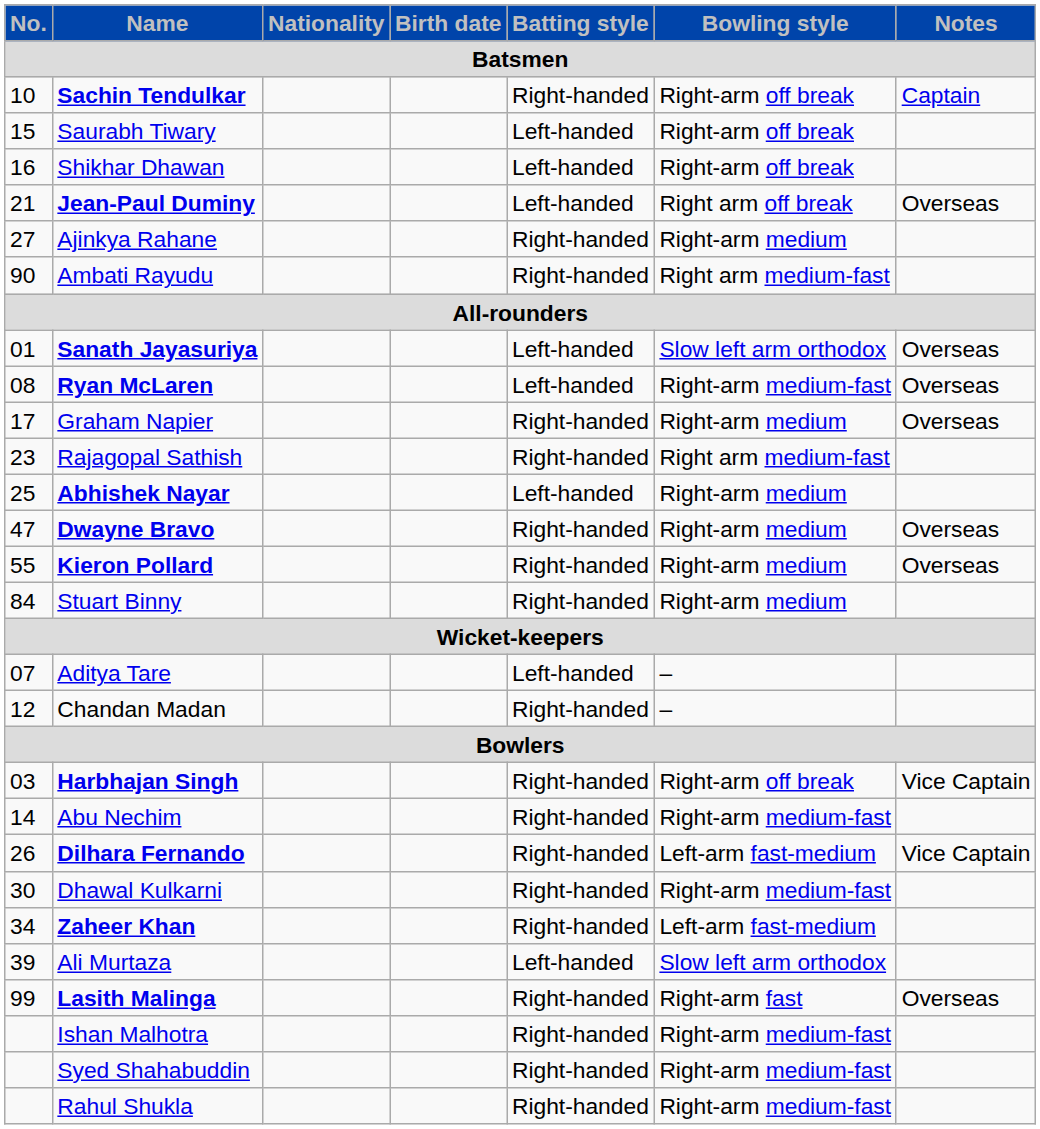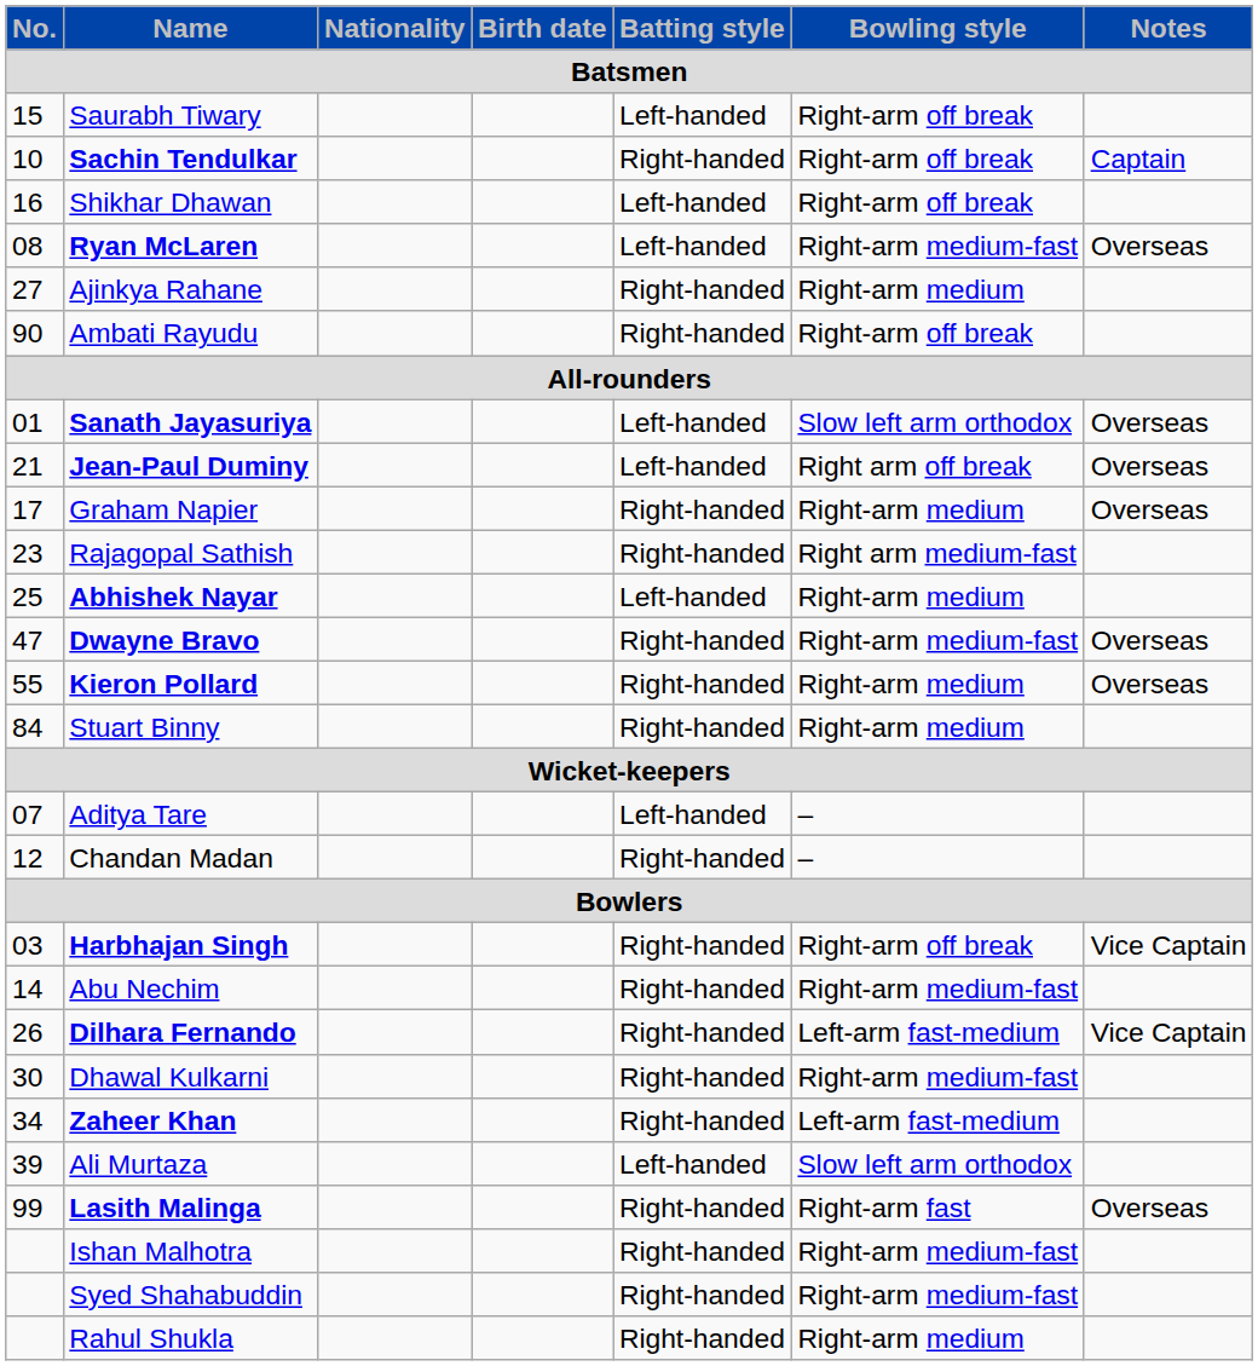 <table class="wikitable" style="font-size:95%">
 <tr>
 <th style="background: #0044AA; color:silver">No.</th>
 <th style="background: #0044AA; color:silver">Name</th>
 <th style="background: #0044AA; color:silver">Nationality</th>
 <th style="background: #0044AA; color:silver">Birth date</th>
 <th style="background: #0044AA; color:silver">Batting style</th>
 <th style="background: #0044AA; color:silver">Bowling style</th>
 <th style="background: #0044AA; color:silver">Notes</th>
 </tr>
 <tr>
 <th colspan="7" style="background: #DCDCDC">Batsmen</th>
 </tr>
 <tr>
+<td>15</td>
+<td><a href='#'>Saurabh Tiwary</a></td>
+<td></td>
+<td></td>
+<td>Left-handed</td>
+<td>Right-arm <a href='#'>off break</a></td>
+<td></td>
+</tr>
+<tr>
 <td>10</td>
 <td><strong><a href='#'>Sachin Tendulkar</a></strong></td>
 <td></td>
 <td></td>
 <td>Right-handed</td>
 <td>Right-arm <a href='#'>off break</a></td>
 <td><a href='#'>Captain</a></td>
-</tr>
-<tr>
-<td>15</td>
-<td><a href='#'>Saurabh Tiwary</a></td>
-<td></td>
-<td></td>
-<td>Left-handed</td>
-<td>Right-arm <a href='#'>off break</a></td>
-<td></td>
 </tr>
 <tr>
 <td>16</td>
 <td><a href='#'>Shikhar Dhawan</a></td>
 <td></td>
 <td></td>
 <td>Left-handed</td>
 <td>Right-arm <a href='#'>off break</a></td>
 <td></td>
 </tr>
 <tr>
-<td>21</td>
-<td><strong><a href='#'>Jean-Paul Duminy</a></strong></td>
+<td>08</td>
+<td><strong><a href='#'>Ryan McLaren</a></strong></td>
 <td></td>
 <td></td>
 <td>Left-handed</td>
-<td>Right arm <a href='#'>off break</a></td>
+<td>Right-arm <a href='#'>medium-fast</a></td>
 <td>Overseas</td>
 </tr>
 <tr>
 <td>27</td>
 <td><a href='#'>Ajinkya Rahane</a></td>
 <td></td>
 <td></td>
 <td>Right-handed</td>
 <td>Right-arm <a href='#'>medium</a></td>
 <td></td>
 </tr>
 <tr>
 <td>90</td>
 <td><a href='#'>Ambati Rayudu</a></td>
 <td></td>
 <td></td>
 <td>Right-handed</td>
-<td>Right arm <a href='#'>medium-fast</a></td>
+<td>Right-arm <a href='#'>off break</a></td>
 <td></td>
 </tr>
 <tr>
 <th colspan="7" style="background: #DCDCDC">All-rounders</th>
 </tr>
 <tr>
 <td>01</td>
 <td><strong><a href='#'>Sanath Jayasuriya</a></strong></td>
 <td></td>
 <td></td>
 <td>Left-handed</td>
 <td><a href='#'>Slow left arm orthodox</a></td>
 <td>Overseas</td>
 </tr>
 <tr>
-<td>08</td>
-<td><strong><a href='#'>Ryan McLaren</a></strong></td>
+<td>21</td>
+<td><strong><a href='#'>Jean-Paul Duminy</a></strong></td>
 <td></td>
 <td></td>
 <td>Left-handed</td>
-<td>Right-arm <a href='#'>medium-fast</a></td>
+<td>Right arm <a href='#'>off break</a></td>
 <td>Overseas</td>
 </tr>
 <tr>
 <td>17</td>
 <td><a href='#'>Graham Napier</a></td>
 <td></td>
 <td></td>
 <td>Right-handed</td>
 <td>Right-arm <a href='#'>medium</a></td>
 <td>Overseas</td>
 </tr>
 <tr>
 <td>23</td>
 <td><a href='#'>Rajagopal Sathish</a></td>
 <td></td>
 <td></td>
 <td>Right-handed</td>
 <td>Right arm <a href='#'>medium-fast</a></td>
 <td></td>
 </tr>
 <tr>
 <td>25</td>
 <td><strong><a href='#'>Abhishek Nayar</a></strong></td>
 <td></td>
 <td></td>
 <td>Left-handed</td>
 <td>Right-arm <a href='#'>medium</a></td>
 <td></td>
 </tr>
 <tr>
 <td>47</td>
 <td><strong><a href='#'>Dwayne Bravo</a></strong></td>
 <td></td>
 <td></td>
 <td>Right-handed</td>
-<td>Right-arm <a href='#'>medium</a></td>
+<td>Right-arm <a href='#'>medium-fast</a></td>
 <td>Overseas</td>
 </tr>
 <tr>
 <td>55</td>
 <td><strong><a href='#'>Kieron Pollard</a></strong></td>
 <td></td>
 <td></td>
 <td>Right-handed</td>
 <td>Right-arm <a href='#'>medium</a></td>
 <td>Overseas</td>
 </tr>
 <tr>
 <td>84</td>
 <td><a href='#'>Stuart Binny</a></td>
 <td></td>
 <td></td>
 <td>Right-handed</td>
 <td>Right-arm <a href='#'>medium</a></td>
 <td></td>
 </tr>
 <tr>
 <th colspan="7" style="background: #DCDCDC">Wicket-keepers</th>
 </tr>
 <tr>
 <td>07</td>
 <td><a href='#'>Aditya Tare</a></td>
 <td></td>
 <td></td>
 <td>Left-handed</td>
 <td>–</td>
 <td></td>
 </tr>
 <tr>
 <td>12</td>
 <td>Chandan Madan</td>
 <td></td>
 <td></td>
 <td>Right-handed</td>
 <td>–</td>
 <td></td>
 </tr>
 <tr>
 <th colspan="7" style="background: #DCDCDC">Bowlers</th>
 </tr>
 <tr>
 <td>03</td>
 <td><strong><a href='#'>Harbhajan Singh</a></strong></td>
 <td></td>
 <td></td>
 <td>Right-handed</td>
 <td>Right-arm <a href='#'>off break</a></td>
 <td>Vice Captain</td>
 </tr>
 <tr>
 <td>14</td>
 <td><a href='#'>Abu Nechim</a></td>
 <td></td>
 <td></td>
 <td>Right-handed</td>
 <td>Right-arm <a href='#'>medium-fast</a></td>
 <td></td>
 </tr>
 <tr>
 <td>26</td>
 <td><strong><a href='#'>Dilhara Fernando</a></strong></td>
 <td></td>
 <td></td>
 <td>Right-handed</td>
 <td>Left-arm <a href='#'>fast-medium</a></td>
 <td>Vice Captain</td>
 </tr>
 <tr>
 <td>30</td>
 <td><a href='#'>Dhawal Kulkarni</a></td>
 <td></td>
 <td></td>
 <td>Right-handed</td>
 <td>Right-arm <a href='#'>medium-fast</a></td>
 <td></td>
 </tr>
 <tr>
 <td>34</td>
 <td><strong><a href='#'>Zaheer Khan</a></strong></td>
 <td></td>
 <td></td>
 <td>Right-handed</td>
 <td>Left-arm <a href='#'>fast-medium</a></td>
 <td></td>
 </tr>
 <tr>
 <td>39</td>
 <td><a href='#'>Ali Murtaza</a></td>
 <td></td>
 <td></td>
 <td>Left-handed</td>
 <td><a href='#'>Slow left arm orthodox</a></td>
 <td></td>
 </tr>
 <tr>
 <td>99</td>
 <td><strong><a href='#'>Lasith Malinga</a></strong></td>
 <td></td>
 <td></td>
 <td>Right-handed</td>
 <td>Right-arm <a href='#'>fast</a></td>
 <td>Overseas</td>
 </tr>
 <tr>
 <td></td>
 <td><a href='#'>Ishan Malhotra</a></td>
 <td></td>
 <td></td>
 <td>Right-handed</td>
 <td>Right-arm <a href='#'>medium-fast</a></td>
 <td></td>
 </tr>
 <tr>
 <td></td>
 <td><a href='#'> Syed Shahabuddin</a></td>
 <td></td>
 <td></td>
 <td>Right-handed</td>
 <td>Right-arm <a href='#'>medium-fast</a></td>
 <td></td>
 </tr>
 <tr>
 <td></td>
 <td><a href='#'>Rahul Shukla</a></td>
 <td></td>
 <td></td>
 <td>Right-handed</td>
-<td>Right-arm <a href='#'>medium-fast</a></td>
+<td>Right-arm <a href='#'>medium</a></td>
 <td></td>
 </tr>
 </table>
